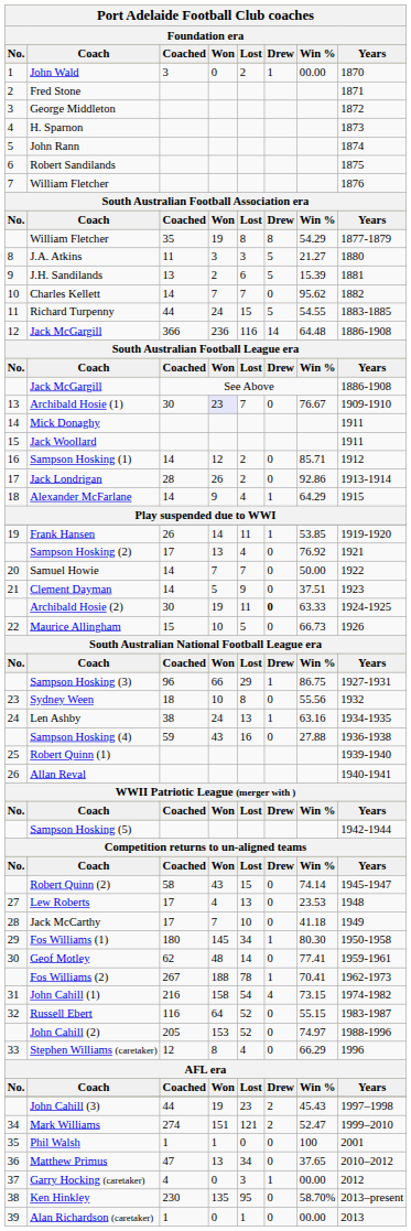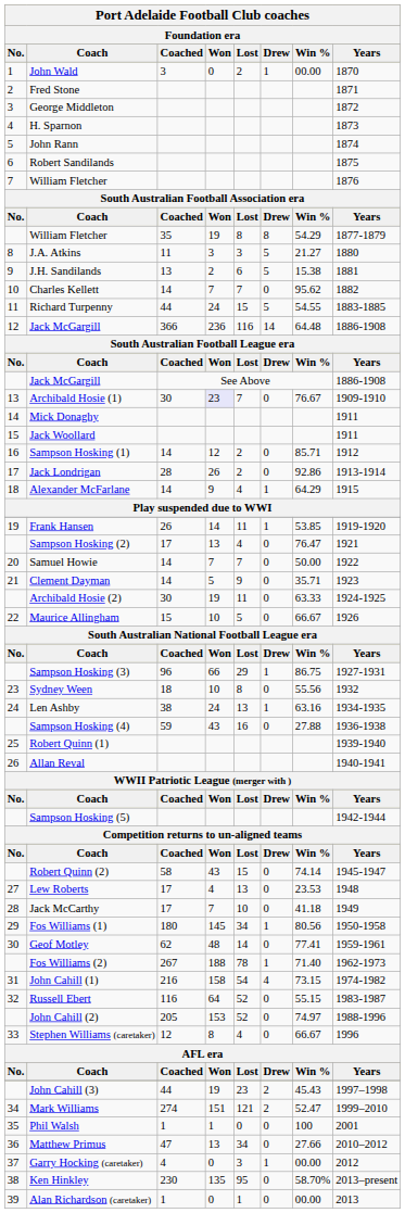 <table class="wikitable">
 <tr style="background:#bdb76b;">
 <th colspan="9"><big>Port Adelaide Football Club coaches</big></th>
 </tr>
 <tr>
 <th colspan="9">Foundation era</th>
 </tr>
 <tr style="background:#bdb76b;">
 <th style="text-align:center; background:#f0f0f0;"><strong>No.</strong></th>
 <th style="text-align:center; background:#f0f0f0;"><strong>Coach</strong></th>
 <th style="text-align:center; background:#f0f0f0;"><strong>Coached</strong></th>
 <th style="text-align:center; background:#f0f0f0;"><strong>Won</strong></th>
 <th style="text-align:center; background:#f0f0f0;"><strong>Lost</strong></th>
 <th style="text-align:center; background:#f0f0f0;"><strong>Drew</strong></th>
 <th style="text-align:center; background:#f0f0f0;"><strong>Win %</strong></th>
 <th style="text-align:center; background:#f0f0f0;"><strong>Years</strong></th>
 </tr>
 <tr>
 <td>1</td>
 <td><a href='#'>John Wald</a></td>
 <td>3</td>
 <td>0</td>
 <td>2</td>
 <td>1</td>
 <td>00.00</td>
 <td>1870</td>
 </tr>
 <tr>
 <td>2</td>
 <td>Fred Stone</td>
 <td></td>
 <td></td>
 <td></td>
 <td></td>
 <td></td>
 <td>1871</td>
 </tr>
 <tr>
 <td>3</td>
 <td>George Middleton</td>
 <td></td>
 <td></td>
 <td></td>
 <td></td>
 <td></td>
 <td>1872</td>
 </tr>
 <tr>
 <td>4</td>
 <td>H. Sparnon</td>
 <td></td>
 <td></td>
 <td></td>
 <td></td>
 <td></td>
 <td>1873</td>
 </tr>
 <tr>
 <td>5</td>
 <td>John Rann</td>
 <td></td>
 <td></td>
 <td></td>
 <td></td>
 <td></td>
 <td>1874</td>
 </tr>
 <tr>
 <td>6</td>
 <td>Robert Sandilands</td>
 <td></td>
 <td></td>
 <td></td>
 <td></td>
 <td></td>
 <td>1875</td>
 </tr>
 <tr>
 <td>7</td>
 <td>William Fletcher</td>
 <td></td>
 <td></td>
 <td></td>
 <td></td>
 <td></td>
 <td>1876</td>
 </tr>
 <tr>
 <th colspan="9">South Australian Football Association era</th>
 </tr>
 <tr style="background:#bdb76b;">
 <th style="text-align:center; background:#f0f0f0;"><strong>No.</strong></th>
 <th style="text-align:center; background:#f0f0f0;"><strong>Coach</strong></th>
 <th style="text-align:center; background:#f0f0f0;"><strong>Coached</strong></th>
 <th style="text-align:center; background:#f0f0f0;"><strong>Won</strong></th>
 <th style="text-align:center; background:#f0f0f0;"><strong>Lost</strong></th>
 <th style="text-align:center; background:#f0f0f0;"><strong>Drew</strong></th>
 <th style="text-align:center; background:#f0f0f0;"><strong>Win %</strong></th>
 <th style="text-align:center; background:#f0f0f0;"><strong>Years</strong></th>
 </tr>
 <tr>
 <td></td>
 <td>William Fletcher</td>
 <td>35</td>
 <td>19</td>
 <td>8</td>
 <td>8</td>
 <td>54.29</td>
 <td>1877-1879</td>
 </tr>
 <tr>
 <td>8</td>
 <td>J.A. Atkins</td>
 <td>11</td>
 <td>3</td>
 <td>3</td>
 <td>5</td>
 <td>21.27</td>
 <td>1880</td>
 </tr>
 <tr>
 <td>9</td>
 <td>J.H. Sandilands</td>
 <td>13</td>
 <td>2</td>
 <td>6</td>
 <td>5</td>
-<td>15.39</td>
+<td>15.38</td>
 <td>1881</td>
 </tr>
 <tr>
 <td>10</td>
 <td>Charles Kellett</td>
 <td>14</td>
 <td>7</td>
 <td>7</td>
 <td>0</td>
 <td>95.62</td>
 <td>1882</td>
 </tr>
 <tr>
 <td>11</td>
 <td>Richard Turpenny</td>
 <td>44</td>
 <td>24</td>
 <td>15</td>
 <td>5</td>
 <td>54.55</td>
 <td>1883-1885</td>
 </tr>
 <tr>
 <td>12</td>
 <td><a href='#'>Jack McGargill</a></td>
 <td>366</td>
 <td>236</td>
 <td>116</td>
 <td>14</td>
 <td>64.48</td>
 <td>1886-1908</td>
 </tr>
 <tr>
 <th colspan="9">South Australian Football League era</th>
 </tr>
 <tr style="background:#bdb76b;">
 <th style="text-align:center; background:#f0f0f0;"><strong>No.</strong></th>
 <th style="text-align:center; background:#f0f0f0;"><strong>Coach</strong></th>
 <th style="text-align:center; background:#f0f0f0;"><strong>Coached</strong></th>
 <th style="text-align:center; background:#f0f0f0;"><strong>Won</strong></th>
 <th style="text-align:center; background:#f0f0f0;"><strong>Lost</strong></th>
 <th style="text-align:center; background:#f0f0f0;"><strong>Drew</strong></th>
 <th style="text-align:center; background:#f0f0f0;"><strong>Win %</strong></th>
 <th style="text-align:center; background:#f0f0f0;"><strong>Years</strong></th>
 </tr>
 <tr>
 <td></td>
 <td><a href='#'>Jack McGargill</a></td>
 <td colspan="5" style="text-align:center">See Above</td>
 <td>1886-1908</td>
 </tr>
 <tr>
 <td>13</td>
 <td><a href='#'>Archibald Hosie</a> (1)</td>
 <td>30</td>
 <td style="background: lavender;">23</td>
 <td>7</td>
 <td>0</td>
 <td>76.67</td>
 <td>1909-1910</td>
 </tr>
 <tr>
 <td>14</td>
 <td><a href='#'>Mick Donaghy</a></td>
 <td></td>
 <td></td>
 <td></td>
 <td></td>
 <td></td>
 <td>1911</td>
 </tr>
 <tr>
 <td>15</td>
 <td><a href='#'>Jack Woollard</a></td>
 <td></td>
 <td></td>
 <td></td>
 <td></td>
 <td></td>
 <td>1911</td>
 </tr>
 <tr>
 <td>16</td>
 <td><a href='#'>Sampson Hosking</a> (1)</td>
 <td>14</td>
 <td>12</td>
 <td>2</td>
 <td>0</td>
 <td>85.71</td>
 <td>1912</td>
 </tr>
 <tr>
 <td>17</td>
 <td><a href='#'>Jack Londrigan</a></td>
 <td>28</td>
 <td>26</td>
 <td>2</td>
 <td>0</td>
 <td>92.86</td>
 <td>1913-1914</td>
 </tr>
 <tr>
 <td>18</td>
 <td><a href='#'>Alexander McFarlane</a></td>
 <td>14</td>
 <td>9</td>
 <td>4</td>
 <td>1</td>
 <td>64.29</td>
 <td>1915</td>
 </tr>
 <tr>
 <th colspan="9">Play suspended due to WWI</th>
 </tr>
 <tr style="background:#bdb76b;">
 </tr>
 <tr>
 <td>19</td>
 <td><a href='#'>Frank Hansen</a></td>
 <td>26</td>
 <td>14</td>
 <td>11</td>
 <td>1</td>
 <td>53.85</td>
 <td>1919-1920</td>
 </tr>
 <tr>
 <td></td>
 <td><a href='#'>Sampson Hosking</a> (2)</td>
 <td>17</td>
 <td>13</td>
 <td>4</td>
 <td>0</td>
-<td>76.92</td>
+<td>76.47</td>
 <td>1921</td>
 </tr>
 <tr>
 <td>20</td>
 <td>Samuel Howie</td>
 <td>14</td>
 <td>7</td>
 <td>7</td>
 <td>0</td>
 <td>50.00</td>
 <td>1922</td>
 </tr>
 <tr>
 <td>21</td>
 <td><a href='#'>Clement Dayman</a></td>
 <td>14</td>
 <td>5</td>
 <td>9</td>
 <td>0</td>
-<td>37.51</td>
+<td>35.71</td>
 <td>1923</td>
 </tr>
 <tr>
 <td></td>
 <td><a href='#'>Archibald Hosie</a> (2)</td>
 <td>30</td>
 <td>19</td>
 <td>11</td>
-<td><strong>0</strong></td>
+<td>0</td>
 <td>63.33</td>
 <td>1924-1925</td>
 </tr>
 <tr>
 <td>22</td>
 <td><a href='#'>Maurice Allingham</a></td>
 <td>15</td>
 <td>10</td>
 <td>5</td>
 <td>0</td>
-<td>66.73</td>
+<td>66.67</td>
 <td>1926</td>
 </tr>
 <tr>
 <th colspan="9">South Australian National Football League era</th>
 </tr>
 <tr style="background:#bdb76b;">
 <th style="text-align:center; background:#f0f0f0;"><strong>No.</strong></th>
 <th style="text-align:center; background:#f0f0f0;"><strong>Coach</strong></th>
 <th style="text-align:center; background:#f0f0f0;"><strong>Coached</strong></th>
 <th style="text-align:center; background:#f0f0f0;"><strong>Won</strong></th>
 <th style="text-align:center; background:#f0f0f0;"><strong>Lost</strong></th>
 <th style="text-align:center; background:#f0f0f0;"><strong>Drew</strong></th>
 <th style="text-align:center; background:#f0f0f0;"><strong>Win %</strong></th>
 <th style="text-align:center; background:#f0f0f0;"><strong>Years</strong></th>
 </tr>
 <tr>
 <td></td>
 <td><a href='#'>Sampson Hosking</a> (3)</td>
 <td>96</td>
 <td>66</td>
 <td>29</td>
 <td>1</td>
 <td>86.75</td>
 <td>1927-1931</td>
 </tr>
 <tr>
 <td>23</td>
 <td><a href='#'>Sydney Ween</a></td>
 <td>18</td>
 <td>10</td>
 <td>8</td>
 <td>0</td>
 <td>55.56</td>
 <td>1932</td>
 </tr>
 <tr>
 <td>24</td>
 <td>Len Ashby</td>
 <td>38</td>
 <td>24</td>
 <td>13</td>
 <td>1</td>
 <td>63.16</td>
 <td>1934-1935</td>
 </tr>
 <tr>
 <td></td>
 <td><a href='#'>Sampson Hosking</a> (4)</td>
 <td>59</td>
 <td>43</td>
 <td>16</td>
 <td>0</td>
 <td>27.88</td>
 <td>1936-1938</td>
 </tr>
 <tr>
 <td>25</td>
 <td><a href='#'>Robert Quinn</a> (1)</td>
 <td></td>
 <td></td>
 <td></td>
 <td></td>
 <td></td>
 <td>1939-1940</td>
 </tr>
 <tr>
 <td>26</td>
 <td><a href='#'>Allan Reval</a></td>
 <td></td>
 <td></td>
 <td></td>
 <td></td>
 <td></td>
 <td>1940-1941</td>
 </tr>
 <tr>
 <th colspan="9">WWII Patriotic League <small>(merger with )</small></th>
 </tr>
 <tr style="background:#bdb76b;">
 <th style="text-align:center; background:#f0f0f0;"><strong>No.</strong></th>
 <th style="text-align:center; background:#f0f0f0;"><strong>Coach</strong></th>
 <th style="text-align:center; background:#f0f0f0;"><strong>Coached</strong></th>
 <th style="text-align:center; background:#f0f0f0;"><strong>Won</strong></th>
 <th style="text-align:center; background:#f0f0f0;"><strong>Lost</strong></th>
 <th style="text-align:center; background:#f0f0f0;"><strong>Drew</strong></th>
 <th style="text-align:center; background:#f0f0f0;"><strong>Win %</strong></th>
 <th style="text-align:center; background:#f0f0f0;"><strong>Years</strong></th>
 </tr>
 <tr>
 <td></td>
 <td><a href='#'>Sampson Hosking</a> (5)</td>
 <td></td>
 <td></td>
 <td></td>
 <td></td>
 <td></td>
 <td>1942-1944</td>
 </tr>
 <tr>
 <th colspan="9">Competition returns to un-aligned teams</th>
 </tr>
 <tr style="background:#bdb76b;">
 <th style="text-align:center; background:#f0f0f0;"><strong>No.</strong></th>
 <th style="text-align:center; background:#f0f0f0;"><strong>Coach</strong></th>
 <th style="text-align:center; background:#f0f0f0;"><strong>Coached</strong></th>
 <th style="text-align:center; background:#f0f0f0;"><strong>Won</strong></th>
 <th style="text-align:center; background:#f0f0f0;"><strong>Lost</strong></th>
 <th style="text-align:center; background:#f0f0f0;"><strong>Drew</strong></th>
 <th style="text-align:center; background:#f0f0f0;"><strong>Win %</strong></th>
 <th style="text-align:center; background:#f0f0f0;"><strong>Years</strong></th>
 </tr>
 <tr>
 <td></td>
 <td><a href='#'>Robert Quinn</a> (2)</td>
 <td>58</td>
 <td>43</td>
 <td>15</td>
 <td>0</td>
 <td>74.14</td>
 <td>1945-1947</td>
 </tr>
 <tr>
 <td>27</td>
 <td><a href='#'>Lew Roberts</a></td>
 <td>17</td>
 <td>4</td>
 <td>13</td>
 <td>0</td>
 <td>23.53</td>
 <td>1948</td>
 </tr>
 <tr>
 <td>28</td>
 <td>Jack McCarthy</td>
 <td>17</td>
 <td>7</td>
 <td>10</td>
 <td>0</td>
 <td>41.18</td>
 <td>1949</td>
 </tr>
 <tr>
 <td>29</td>
 <td><a href='#'>Fos Williams</a> (1)</td>
 <td>180</td>
 <td>145</td>
 <td>34</td>
 <td>1</td>
-<td>80.30</td>
+<td>80.56</td>
 <td>1950-1958</td>
 </tr>
 <tr>
 <td>30</td>
 <td><a href='#'>Geof Motley</a></td>
 <td>62</td>
 <td>48</td>
 <td>14</td>
 <td>0</td>
 <td>77.41</td>
 <td>1959-1961</td>
 </tr>
 <tr>
 <td></td>
 <td><a href='#'>Fos Williams</a> (2)</td>
 <td>267</td>
 <td>188</td>
 <td>78</td>
 <td>1</td>
-<td>70.41</td>
+<td>71.40</td>
 <td>1962-1973</td>
 </tr>
 <tr>
 <td>31</td>
 <td><a href='#'>John Cahill</a> (1)</td>
 <td>216</td>
 <td>158</td>
 <td>54</td>
 <td>4</td>
 <td>73.15</td>
 <td>1974-1982</td>
 </tr>
 <tr>
 <td>32</td>
 <td><a href='#'>Russell Ebert</a></td>
 <td>116</td>
 <td>64</td>
 <td>52</td>
 <td>0</td>
 <td>55.15</td>
 <td>1983-1987</td>
 </tr>
 <tr>
 <td></td>
 <td><a href='#'>John Cahill</a> (2)</td>
 <td>205</td>
 <td>153</td>
 <td>52</td>
 <td>0</td>
 <td>74.97</td>
 <td>1988-1996</td>
 </tr>
 <tr>
 <td>33</td>
 <td><a href='#'>Stephen Williams</a> <small>(caretaker)</small></td>
 <td>12</td>
 <td>8</td>
 <td>4</td>
 <td>0</td>
-<td>66.29</td>
+<td>66.67</td>
 <td>1996</td>
 </tr>
 <tr>
 <th colspan="9">AFL era</th>
 </tr>
 <tr style="background:#bdb76b;">
 <th style="text-align:center; background:#f0f0f0;"><strong>No.</strong></th>
 <th style="text-align:center; background:#f0f0f0;"><strong>Coach</strong></th>
 <th style="text-align:center; background:#f0f0f0;"><strong>Coached</strong></th>
 <th style="text-align:center; background:#f0f0f0;"><strong>Won</strong></th>
 <th style="text-align:center; background:#f0f0f0;"><strong>Lost</strong></th>
 <th style="text-align:center; background:#f0f0f0;"><strong>Drew</strong></th>
 <th style="text-align:center; background:#f0f0f0;"><strong>Win %</strong></th>
 <th style="text-align:center; background:#f0f0f0;"><strong>Years</strong></th>
 </tr>
 <tr>
 </tr>
 <tr>
 <td></td>
 <td><a href='#'>John Cahill</a> (3)</td>
 <td>44</td>
 <td>19</td>
 <td>23</td>
 <td>2</td>
 <td>45.43</td>
 <td>1997–1998</td>
 </tr>
 <tr>
 <td>34</td>
 <td><a href='#'>Mark Williams</a></td>
 <td>274</td>
 <td>151</td>
 <td>121</td>
 <td>2</td>
 <td>52.47</td>
 <td>1999–2010</td>
 </tr>
 <tr>
 <td>35</td>
 <td><a href='#'>Phil Walsh</a></td>
 <td>1</td>
 <td>1</td>
 <td>0</td>
 <td>0</td>
 <td>100</td>
 <td>2001</td>
 </tr>
 <tr>
 <td>36</td>
 <td><a href='#'>Matthew Primus</a></td>
 <td>47</td>
 <td>13</td>
 <td>34</td>
 <td>0</td>
-<td>37.65</td>
+<td>27.66</td>
 <td>2010–2012</td>
 </tr>
 <tr>
 <td>37</td>
 <td><a href='#'>Garry Hocking</a> <small>(caretaker)</small></td>
 <td>4</td>
 <td>0</td>
 <td>3</td>
 <td>1</td>
 <td>00.00</td>
 <td>2012</td>
 </tr>
 <tr>
 <td>38</td>
 <td><a href='#'>Ken Hinkley</a></td>
 <td>230</td>
 <td>135</td>
 <td>95</td>
 <td>0</td>
 <td>58.70%</td>
 <td>2013–present</td>
 </tr>
 <tr>
 <td>39</td>
 <td><a href='#'>Alan Richardson</a> <small>(caretaker)</small></td>
 <td>1</td>
 <td>0</td>
 <td>1</td>
 <td>0</td>
 <td>00.00</td>
 <td>2013</td>
 </tr>
 </table>
